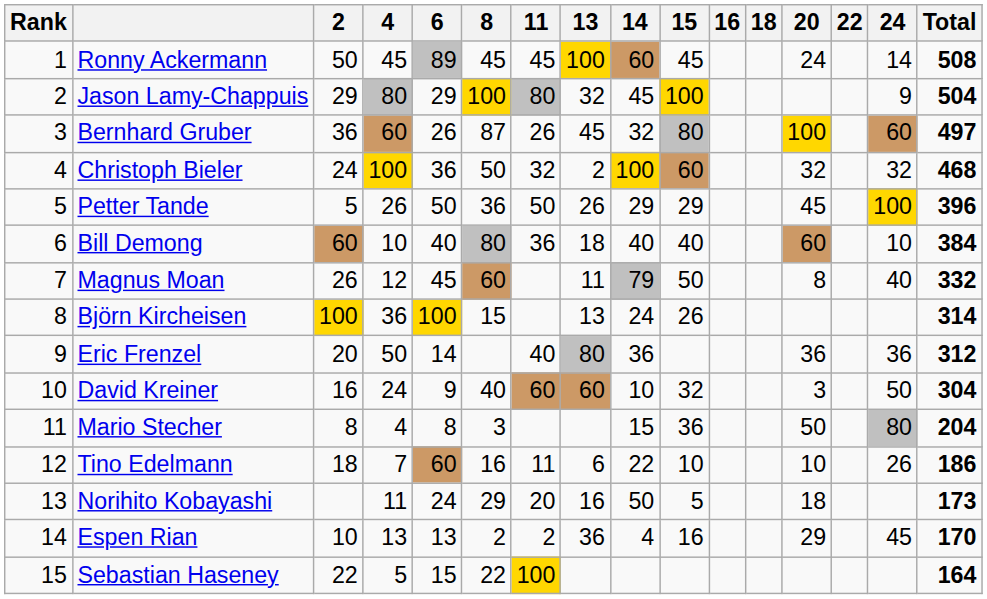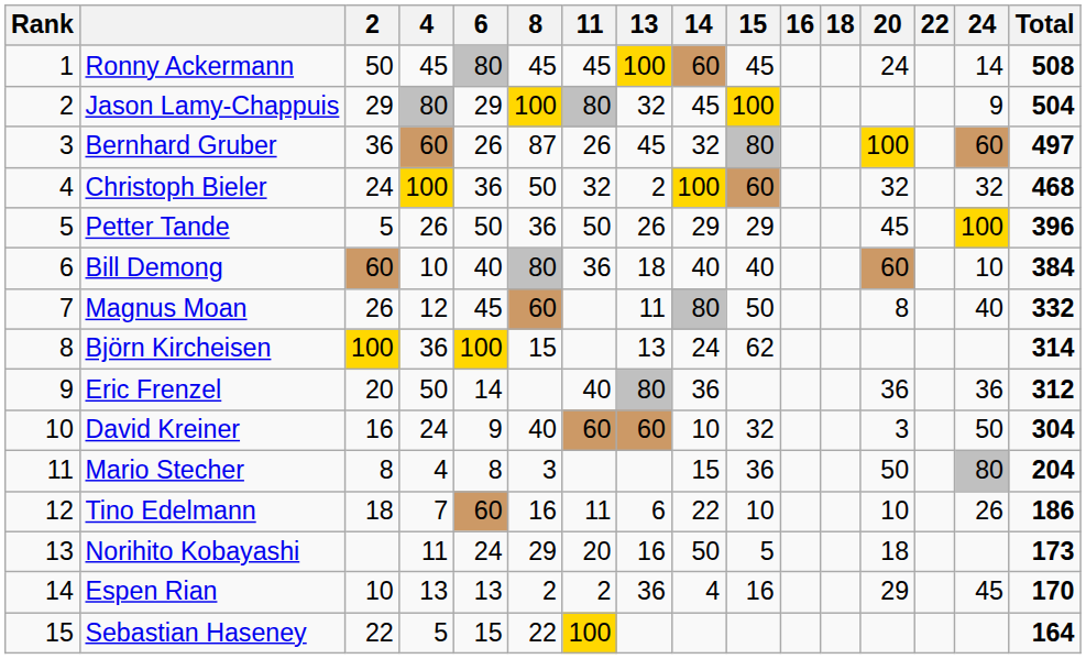 <table class="wikitable" style="font-size: 100%">
 <tr align="right">
 <th>Rank</th>
 <th></th>
 <th>2</th>
 <th>4</th>
 <th>6</th>
 <th>8</th>
 <th>11</th>
 <th>13</th>
 <th>14</th>
 <th>15</th>
 <th>16</th>
 <th>18</th>
 <th>20</th>
 <th>22</th>
 <th>24</th>
 <th>Total</th>
 </tr>
 <tr align="right">
 <td>1</td>
 <td align="left"> <a href='#'>Ronny Ackermann</a></td>
 <td>50</td>
 <td>45</td>
-<td bgcolor="silver">89</td>
+<td bgcolor="silver">80</td>
 <td>45</td>
 <td>45</td>
 <td bgcolor="gold">100</td>
 <td bgcolor="cc9966">60</td>
 <td>45</td>
 <td></td>
 <td></td>
 <td>24</td>
 <td></td>
 <td>14</td>
 <td><strong>508</strong></td>
 </tr>
 <tr align="right">
 <td>2</td>
 <td align="left"> <a href='#'>Jason Lamy-Chappuis</a></td>
 <td>29</td>
 <td bgcolor="silver">80</td>
 <td>29</td>
 <td bgcolor="gold">100</td>
 <td bgcolor="silver">80</td>
 <td>32</td>
 <td>45</td>
 <td bgcolor="gold">100</td>
 <td></td>
 <td></td>
 <td></td>
 <td></td>
 <td>9</td>
 <td><strong>504</strong></td>
 </tr>
 <tr align="right">
 <td>3</td>
 <td align="left"> <a href='#'>Bernhard Gruber</a></td>
 <td>36</td>
 <td bgcolor="cc9966">60</td>
 <td>26</td>
 <td>87</td>
 <td>26</td>
 <td>45</td>
 <td>32</td>
 <td bgcolor="silver">80</td>
 <td></td>
 <td></td>
 <td bgcolor="gold">100</td>
 <td></td>
 <td bgcolor="cc9966">60</td>
 <td><strong>497</strong></td>
 </tr>
 <tr align="right">
 <td>4</td>
 <td align="left"> <a href='#'>Christoph Bieler</a></td>
 <td>24</td>
 <td bgcolor="gold">100</td>
 <td>36</td>
 <td>50</td>
 <td>32</td>
 <td>2</td>
 <td bgcolor="gold">100</td>
 <td bgcolor="cc9966">60</td>
 <td></td>
 <td></td>
 <td>32</td>
 <td></td>
 <td>32</td>
 <td><strong>468</strong></td>
 </tr>
 <tr align="right">
 <td>5</td>
 <td align="left"> <a href='#'>Petter Tande</a></td>
 <td>5</td>
 <td>26</td>
 <td>50</td>
 <td>36</td>
 <td>50</td>
 <td>26</td>
 <td>29</td>
 <td>29</td>
 <td></td>
 <td></td>
 <td>45</td>
 <td></td>
 <td bgcolor="gold">100</td>
 <td><strong>396</strong></td>
 </tr>
 <tr align="right">
 <td>6</td>
 <td align="left"> <a href='#'>Bill Demong</a></td>
 <td bgcolor="cc9966">60</td>
 <td>10</td>
 <td>40</td>
 <td bgcolor="silver">80</td>
 <td>36</td>
 <td>18</td>
 <td>40</td>
 <td>40</td>
 <td></td>
 <td></td>
 <td bgcolor="cc9966">60</td>
 <td></td>
 <td>10</td>
 <td><strong>384</strong></td>
 </tr>
 <tr align="right">
 <td>7</td>
 <td align="left"> <a href='#'>Magnus Moan</a></td>
 <td>26</td>
 <td>12</td>
 <td>45</td>
 <td bgcolor="cc9966">60</td>
 <td></td>
 <td>11</td>
-<td bgcolor="silver">79</td>
+<td bgcolor="silver">80</td>
 <td>50</td>
 <td></td>
 <td></td>
 <td>8</td>
 <td></td>
 <td>40</td>
 <td><strong>332</strong></td>
 </tr>
 <tr align="right">
 <td>8</td>
 <td align="left"> <a href='#'>Björn Kircheisen</a></td>
 <td bgcolor="gold">100</td>
 <td>36</td>
 <td bgcolor="gold">100</td>
 <td>15</td>
 <td></td>
 <td>13</td>
 <td>24</td>
-<td>26</td>
+<td>62</td>
 <td></td>
 <td></td>
 <td></td>
 <td></td>
 <td></td>
 <td><strong>314</strong></td>
 </tr>
 <tr align="right">
 <td>9</td>
 <td align="left"> <a href='#'>Eric Frenzel</a></td>
 <td>20</td>
 <td>50</td>
 <td>14</td>
 <td></td>
 <td>40</td>
 <td bgcolor="silver">80</td>
 <td>36</td>
 <td></td>
 <td></td>
 <td></td>
 <td>36</td>
 <td></td>
 <td>36</td>
 <td><strong>312</strong></td>
 </tr>
 <tr align="right">
 <td>10</td>
 <td align="left"> <a href='#'>David Kreiner</a></td>
 <td>16</td>
 <td>24</td>
 <td>9</td>
 <td>40</td>
 <td bgcolor="cc9966">60</td>
 <td bgcolor="cc9966">60</td>
 <td>10</td>
 <td>32</td>
 <td></td>
 <td></td>
 <td>3</td>
 <td></td>
 <td>50</td>
 <td><strong>304</strong></td>
 </tr>
 <tr align="right">
 <td>11</td>
 <td align="left"> <a href='#'>Mario Stecher</a></td>
 <td>8</td>
 <td>4</td>
 <td>8</td>
 <td>3</td>
 <td></td>
 <td></td>
 <td>15</td>
 <td>36</td>
 <td></td>
 <td></td>
 <td>50</td>
 <td></td>
 <td bgcolor="silver">80</td>
 <td><strong>204</strong></td>
 </tr>
 <tr align="right">
 <td>12</td>
 <td align="left"> <a href='#'>Tino Edelmann</a></td>
 <td>18</td>
 <td>7</td>
 <td bgcolor="cc9966">60</td>
 <td>16</td>
 <td>11</td>
 <td>6</td>
 <td>22</td>
 <td>10</td>
 <td></td>
 <td></td>
 <td>10</td>
 <td></td>
 <td>26</td>
 <td><strong>186</strong></td>
 </tr>
 <tr align="right">
 <td>13</td>
 <td align="left"> <a href='#'>Norihito Kobayashi</a></td>
 <td></td>
 <td>11</td>
 <td>24</td>
 <td>29</td>
 <td>20</td>
 <td>16</td>
 <td>50</td>
 <td>5</td>
 <td></td>
 <td></td>
 <td>18</td>
 <td></td>
 <td></td>
 <td><strong>173</strong></td>
 </tr>
 <tr align="right">
 <td>14</td>
 <td align="left"> <a href='#'>Espen Rian</a></td>
 <td>10</td>
 <td>13</td>
 <td>13</td>
 <td>2</td>
 <td>2</td>
 <td>36</td>
 <td>4</td>
 <td>16</td>
 <td></td>
 <td></td>
 <td>29</td>
 <td></td>
 <td>45</td>
 <td><strong>170</strong></td>
 </tr>
 <tr align="right">
 <td>15</td>
 <td align="left"> <a href='#'>Sebastian Haseney</a></td>
 <td>22</td>
 <td>5</td>
 <td>15</td>
 <td>22</td>
 <td bgcolor="gold">100</td>
 <td></td>
 <td></td>
 <td></td>
 <td></td>
 <td></td>
 <td></td>
 <td></td>
 <td></td>
 <td><strong>164</strong><br></td>
 </tr>
 </table>
